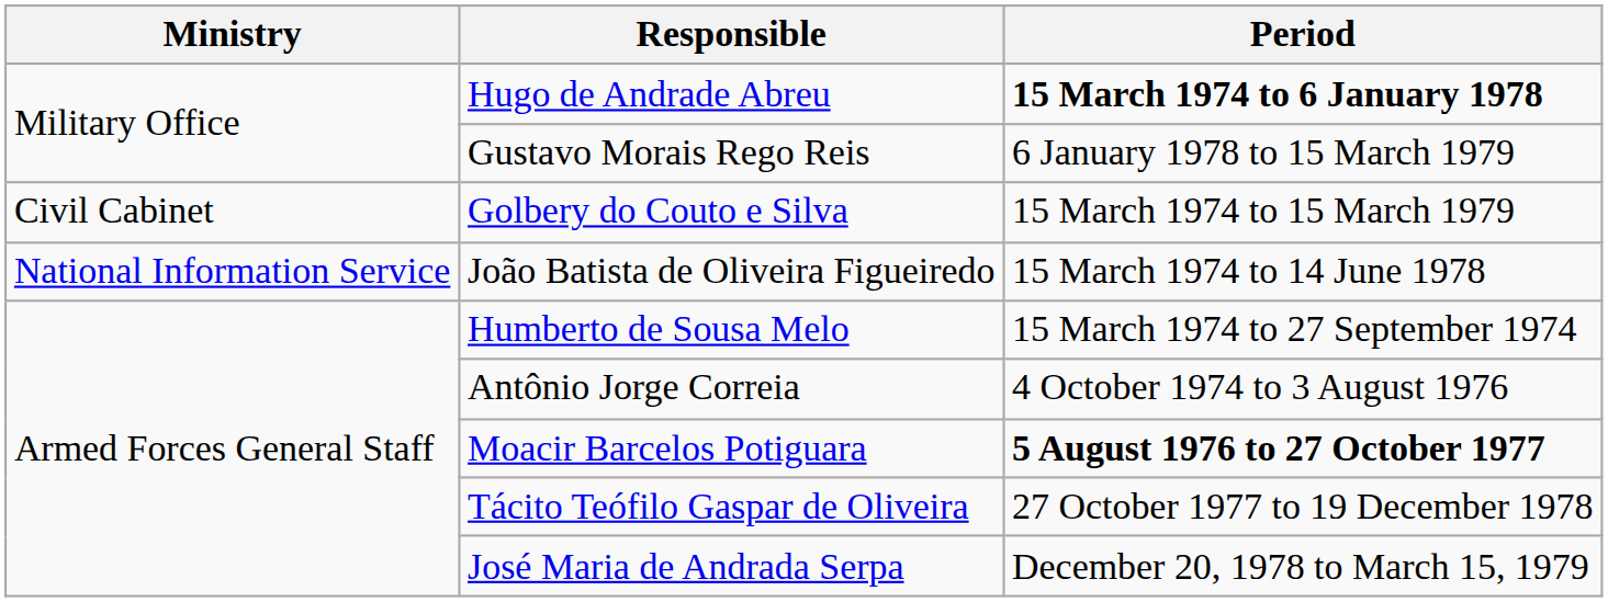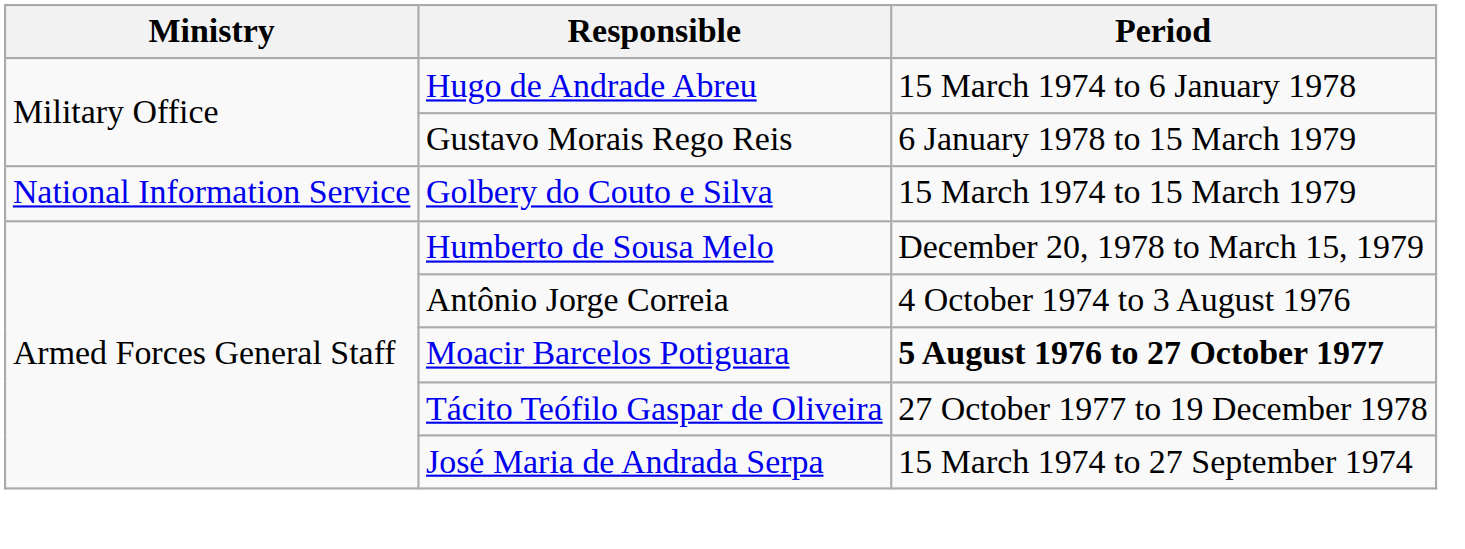 <table class="wikitable">
 <tr>
 <th>Ministry</th>
 <th>Responsible</th>
 <th>Period</th>
 </tr>
 <tr>
 <td rowspan="2">Military Office</td>
 <td><a href='#'>Hugo de Andrade Abreu</a></td>
-<td><strong>15 March 1974 to 6 January 1978</strong></td>
+<td>15 March 1974 to 6 January 1978</td>
 </tr>
 <tr>
 <td>Gustavo Morais Rego Reis</td>
 <td>6 January 1978 to 15 March 1979</td>
 </tr>
 <tr>
-<td>Civil Cabinet</td>
+<td><a href='#'>National Information Service</a></td>
 <td><a href='#'>Golbery do Couto e Silva</a></td>
 <td>15 March 1974 to 15 March 1979</td>
 </tr>
 <tr>
-<td><a href='#'>National Information Service</a></td>
-<td>João Batista de Oliveira Figueiredo</td>
-<td>15 March 1974 to 14 June 1978</td>
-</tr>
-<tr>
 <td rowspan="5">Armed Forces General Staff</td>
 <td><a href='#'>Humberto de Sousa Melo</a></td>
-<td>15 March 1974 to 27 September 1974</td>
+<td>December 20, 1978 to March 15, 1979</td>
 </tr>
 <tr>
 <td>Antônio Jorge Correia</td>
 <td>4 October 1974 to 3 August 1976</td>
 </tr>
 <tr>
 <td><a href='#'>Moacir Barcelos Potiguara</a></td>
 <td><strong>5 August 1976 to 27 October 1977</strong></td>
 </tr>
 <tr>
 <td><a href='#'>Tácito Teófilo Gaspar de Oliveira</a></td>
 <td>27 October 1977 to 19 December 1978</td>
 </tr>
 <tr>
 <td><a href='#'>José Maria de Andrada Serpa</a></td>
-<td>December 20, 1978 to March 15, 1979</td>
+<td>15 March 1974 to 27 September 1974</td>
 </tr>
 </table>
